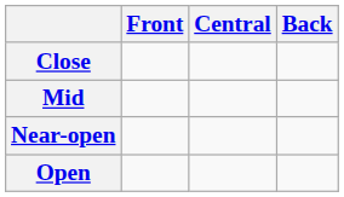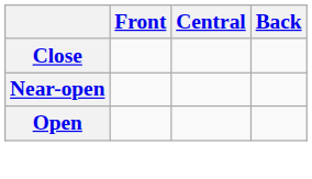 <table class="wikitable" style="text-align: center">
 <tr>
 <th></th>
 <th><a href='#'>Front</a></th>
 <th><a href='#'>Central</a></th>
 <th><a href='#'>Back</a></th>
 </tr>
 <tr>
 <th><a href='#'>Close</a></th>
-<td><strong></strong> </td>
-<td></td>
-<td><strong></strong> </td>
-</tr>
-<tr>
-<th><a href='#'>Mid</a></th>
 <td><strong></strong> </td>
 <td></td>
 <td><strong></strong> </td>
 </tr>
 <tr>
 <th><a href='#'>Near-open</a></th>
 <td></td>
 <td><strong></strong> </td>
 <td></td>
 </tr>
 <tr>
 <th><a href='#'>Open</a></th>
 <td></td>
 <td><strong></strong> </td>
 <td></td>
 </tr>
 </table>
